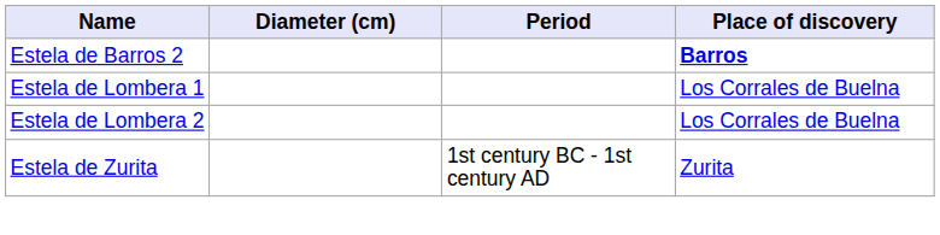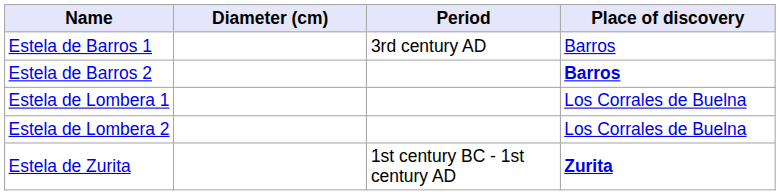 <table class="wikitable" border="0" style="background:#ffffff" align="top" class="sortable wikitable">
 <tr>
 <th style="background:Lavender; color:Black">Name</th>
 <th width="170 px" style="background:Lavender; color:Black">Diameter (cm)</th>
 <th width="170 px" style="background:Lavender; color:Black">Period</th>
 <th width="190 px" style="background:Lavender; color:Black">Place of discovery</th>
+</tr>
+<tr>
+<td><a href='#'>Estela de Barros 1</a></td>
+<td></td>
+<td>3rd century AD</td>
+<td><a href='#'>Barros</a></td>
 </tr>
 <tr>
 <td><a href='#'>Estela de Barros 2</a></td>
 <td></td>
 <td></td>
 <td><strong><a href='#'>Barros</a></strong></td>
 </tr>
 <tr>
 <td><a href='#'>Estela de Lombera 1</a></td>
 <td></td>
 <td></td>
 <td><a href='#'>Los Corrales de Buelna</a></td>
 </tr>
 <tr>
 <td><a href='#'>Estela de Lombera 2</a></td>
 <td></td>
 <td></td>
 <td><a href='#'>Los Corrales de Buelna</a></td>
 </tr>
 <tr>
 <td><a href='#'>Estela de Zurita</a></td>
 <td></td>
 <td>1st century BC - 1st century AD</td>
-<td><a href='#'>Zurita</a></td>
+<td><strong><a href='#'>Zurita</a></strong></td>
 </tr>
 </table>
